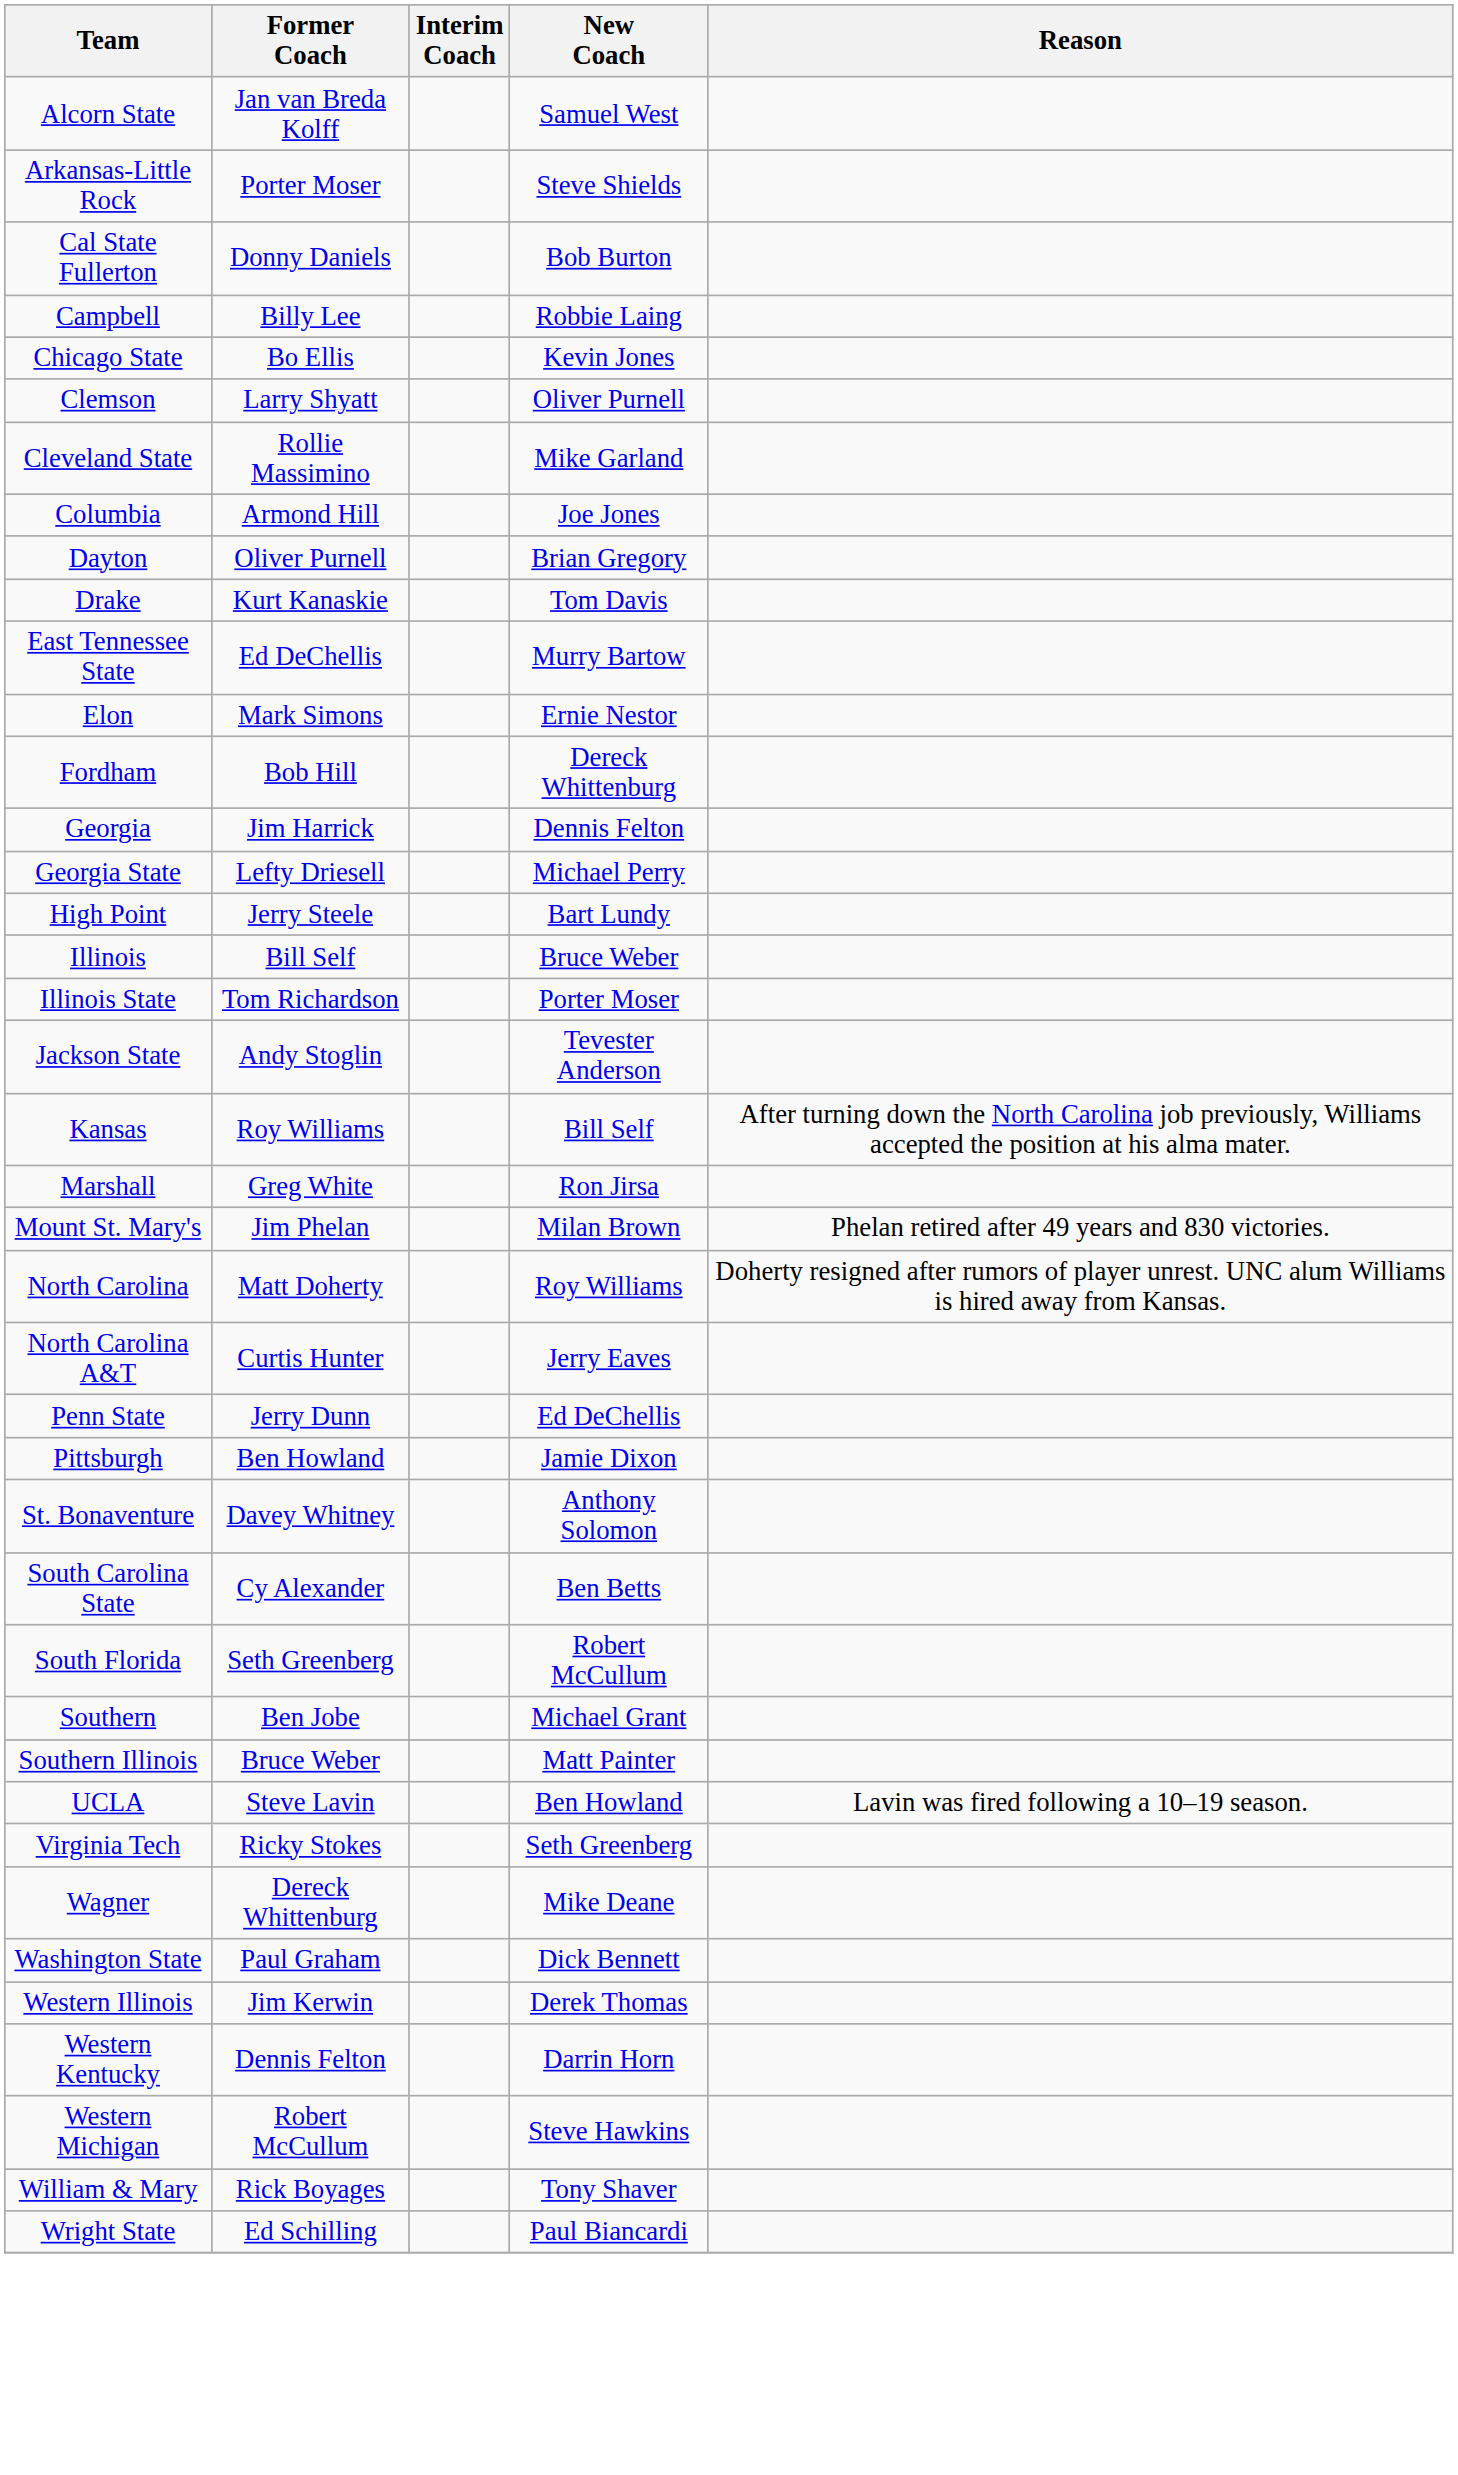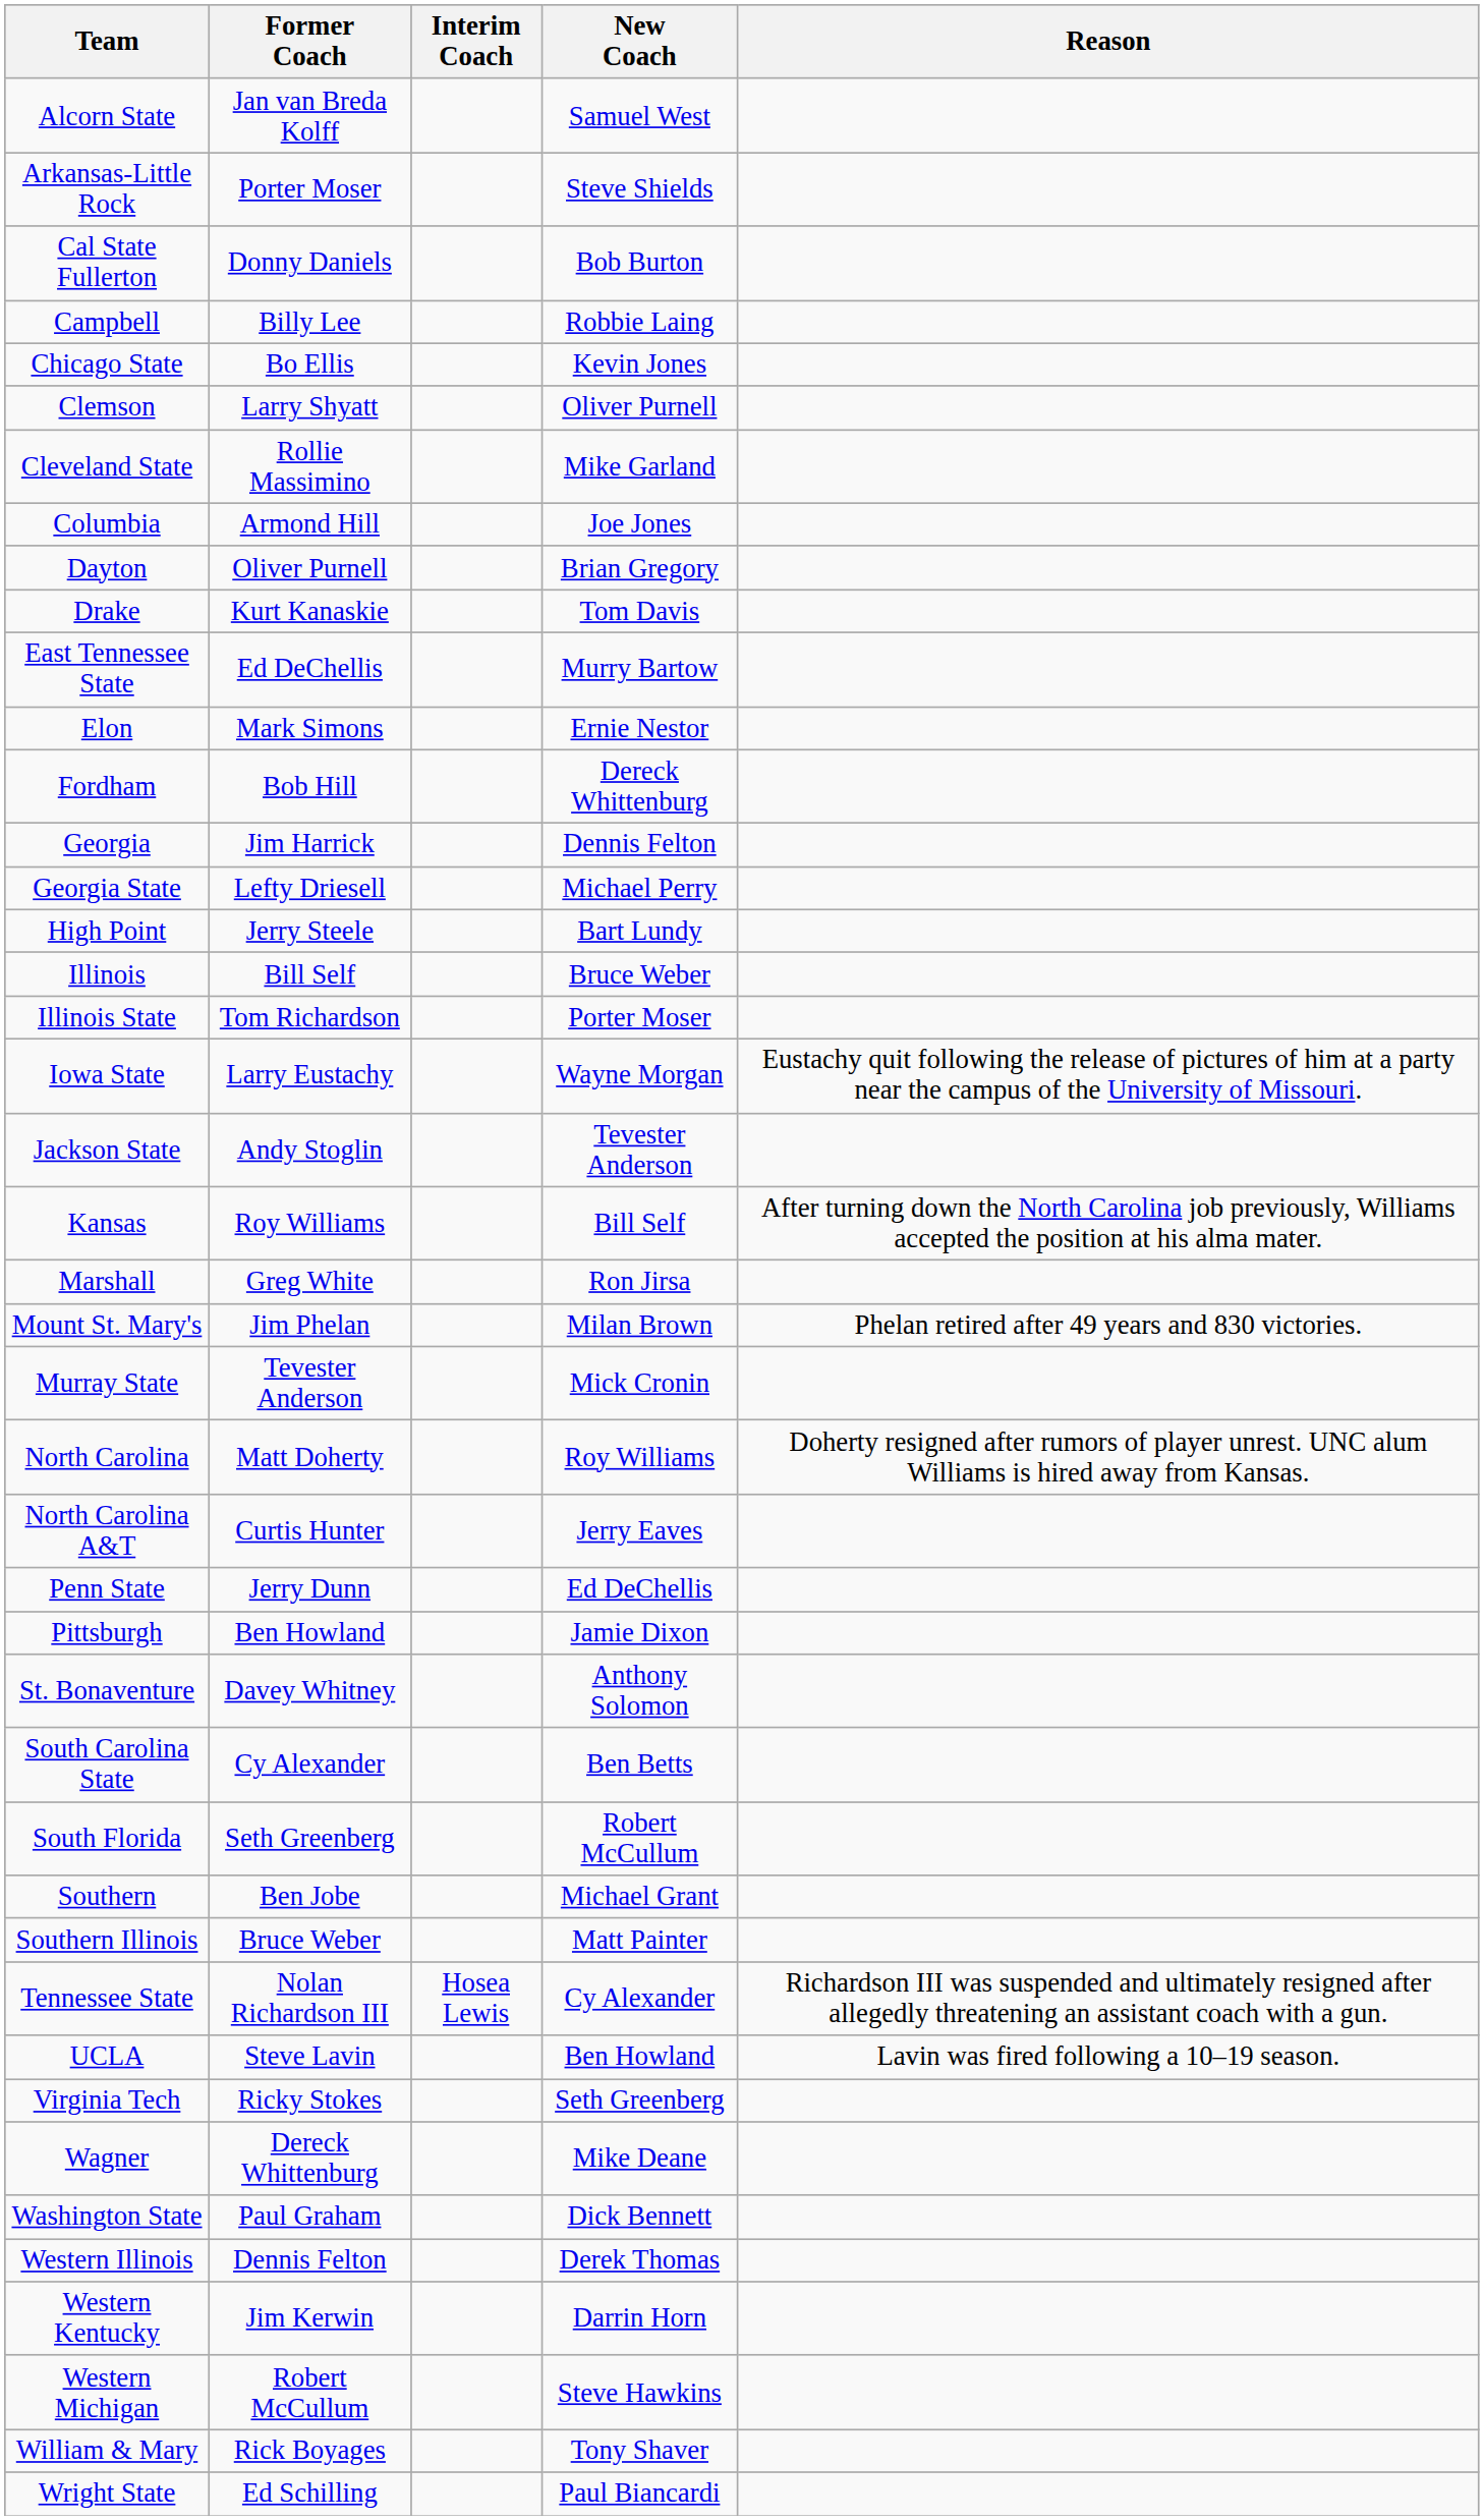 <table class="wikitable" style="text-align:center;">
 <tr>
 <th>Team</th>
 <th>Former<br>Coach</th>
 <th>Interim<br>Coach</th>
 <th>New<br>Coach</th>
 <th>Reason</th>
 </tr>
 <tr>
 <td><a href='#'>Alcorn State</a></td>
 <td><a href='#'>Jan van Breda Kolff</a></td>
 <td></td>
 <td><a href='#'>Samuel West</a></td>
 <td></td>
 </tr>
 <tr>
 <td><a href='#'>Arkansas-Little Rock</a></td>
 <td><a href='#'>Porter Moser</a></td>
 <td></td>
 <td><a href='#'>Steve Shields</a></td>
 <td></td>
 </tr>
 <tr>
 <td><a href='#'>Cal State Fullerton</a></td>
 <td><a href='#'>Donny Daniels</a></td>
 <td></td>
 <td><a href='#'>Bob Burton</a></td>
 <td></td>
 </tr>
 <tr>
 <td><a href='#'>Campbell</a></td>
 <td><a href='#'>Billy Lee</a></td>
 <td></td>
 <td><a href='#'>Robbie Laing</a></td>
 <td></td>
 </tr>
 <tr>
 <td><a href='#'>Chicago State</a></td>
 <td><a href='#'>Bo Ellis</a></td>
 <td></td>
 <td><a href='#'>Kevin Jones</a></td>
 <td></td>
 </tr>
 <tr>
 <td><a href='#'>Clemson</a></td>
 <td><a href='#'>Larry Shyatt</a></td>
 <td></td>
 <td><a href='#'>Oliver Purnell</a></td>
 <td></td>
 </tr>
 <tr>
 <td><a href='#'>Cleveland State</a></td>
 <td><a href='#'>Rollie Massimino</a></td>
 <td></td>
 <td><a href='#'>Mike Garland</a></td>
 <td></td>
 </tr>
 <tr>
 <td><a href='#'>Columbia</a></td>
 <td><a href='#'>Armond Hill</a></td>
 <td></td>
 <td><a href='#'>Joe Jones</a></td>
 <td></td>
 </tr>
 <tr>
 <td><a href='#'>Dayton</a></td>
 <td><a href='#'>Oliver Purnell</a></td>
 <td></td>
 <td><a href='#'>Brian Gregory</a></td>
 <td></td>
 </tr>
 <tr>
 <td><a href='#'>Drake</a></td>
 <td><a href='#'>Kurt Kanaskie</a></td>
 <td></td>
 <td><a href='#'>Tom Davis</a></td>
 <td></td>
 </tr>
 <tr>
 <td><a href='#'>East Tennessee State</a></td>
 <td><a href='#'>Ed DeChellis</a></td>
 <td></td>
 <td><a href='#'>Murry Bartow</a></td>
 <td></td>
 </tr>
 <tr>
 <td><a href='#'>Elon</a></td>
 <td><a href='#'>Mark Simons</a></td>
 <td></td>
 <td><a href='#'>Ernie Nestor</a></td>
 <td></td>
 </tr>
 <tr>
 <td><a href='#'>Fordham</a></td>
 <td><a href='#'>Bob Hill</a></td>
 <td></td>
 <td><a href='#'>Dereck Whittenburg</a></td>
 <td></td>
 </tr>
 <tr>
 <td><a href='#'>Georgia</a></td>
 <td><a href='#'>Jim Harrick</a></td>
 <td></td>
 <td><a href='#'>Dennis Felton</a></td>
 <td></td>
 </tr>
 <tr>
 <td><a href='#'>Georgia State</a></td>
 <td><a href='#'>Lefty Driesell</a></td>
 <td></td>
 <td><a href='#'>Michael Perry</a></td>
 <td></td>
 </tr>
 <tr>
 <td><a href='#'>High Point</a></td>
 <td><a href='#'>Jerry Steele</a></td>
 <td></td>
 <td><a href='#'>Bart Lundy</a></td>
 <td></td>
 </tr>
 <tr>
 <td><a href='#'>Illinois</a></td>
 <td><a href='#'>Bill Self</a></td>
 <td></td>
 <td><a href='#'>Bruce Weber</a></td>
 <td></td>
 </tr>
 <tr>
 <td><a href='#'>Illinois State</a></td>
 <td><a href='#'>Tom Richardson</a></td>
 <td></td>
 <td><a href='#'>Porter Moser</a></td>
 <td></td>
 </tr>
 <tr>
+<td><a href='#'>Iowa State</a></td>
+<td><a href='#'>Larry Eustachy</a></td>
+<td></td>
+<td><a href='#'>Wayne Morgan</a></td>
+<td>Eustachy quit following the release of pictures of him at a party near the campus of the <a href='#'>University of Missouri</a>.</td>
+</tr>
+<tr>
 <td><a href='#'>Jackson State</a></td>
 <td><a href='#'>Andy Stoglin</a></td>
 <td></td>
 <td><a href='#'>Tevester Anderson</a></td>
 <td></td>
 </tr>
 <tr>
 <td><a href='#'>Kansas</a></td>
 <td><a href='#'>Roy Williams</a></td>
 <td></td>
 <td><a href='#'>Bill Self</a></td>
 <td>After turning down the <a href='#'>North Carolina</a> job previously, Williams accepted the position at his alma mater.</td>
 </tr>
 <tr>
 <td><a href='#'>Marshall</a></td>
 <td><a href='#'>Greg White</a></td>
 <td></td>
 <td><a href='#'>Ron Jirsa</a></td>
 <td></td>
 </tr>
 <tr>
 <td><a href='#'>Mount St. Mary's</a></td>
 <td><a href='#'>Jim Phelan</a></td>
 <td></td>
 <td><a href='#'>Milan Brown</a></td>
 <td>Phelan retired after 49 years and 830 victories.</td>
+</tr>
+<tr>
+<td><a href='#'>Murray State</a></td>
+<td><a href='#'>Tevester Anderson</a></td>
+<td></td>
+<td><a href='#'>Mick Cronin</a></td>
+<td></td>
 </tr>
 <tr>
 <td><a href='#'>North Carolina</a></td>
 <td><a href='#'>Matt Doherty</a></td>
 <td></td>
 <td><a href='#'>Roy Williams</a></td>
 <td>Doherty resigned after rumors of player unrest.  UNC alum Williams is hired away from Kansas.</td>
 </tr>
 <tr>
 <td><a href='#'>North Carolina A&T</a></td>
 <td><a href='#'>Curtis Hunter</a></td>
 <td></td>
 <td><a href='#'>Jerry Eaves</a></td>
 <td></td>
 </tr>
 <tr>
 <td><a href='#'>Penn State</a></td>
 <td><a href='#'>Jerry Dunn</a></td>
 <td></td>
 <td><a href='#'>Ed DeChellis</a></td>
 <td></td>
 </tr>
 <tr>
 <td><a href='#'>Pittsburgh</a></td>
 <td><a href='#'>Ben Howland</a></td>
 <td></td>
 <td><a href='#'>Jamie Dixon</a></td>
 <td></td>
 </tr>
 <tr>
 <td><a href='#'>St. Bonaventure</a></td>
 <td><a href='#'>Davey Whitney</a></td>
 <td></td>
 <td><a href='#'>Anthony Solomon</a></td>
 <td></td>
 </tr>
 <tr>
 <td><a href='#'>South Carolina State</a></td>
 <td><a href='#'>Cy Alexander</a></td>
 <td></td>
 <td><a href='#'>Ben Betts</a></td>
 <td></td>
 </tr>
 <tr>
 <td><a href='#'>South Florida</a></td>
 <td><a href='#'>Seth Greenberg</a></td>
 <td></td>
 <td><a href='#'>Robert McCullum</a></td>
 <td></td>
 </tr>
 <tr>
 <td><a href='#'>Southern</a></td>
 <td><a href='#'>Ben Jobe</a></td>
 <td></td>
 <td><a href='#'>Michael Grant</a></td>
 <td></td>
 </tr>
 <tr>
 <td><a href='#'>Southern Illinois</a></td>
 <td><a href='#'>Bruce Weber</a></td>
 <td></td>
 <td><a href='#'>Matt Painter</a></td>
 <td></td>
 </tr>
 <tr>
+<td><a href='#'>Tennessee State</a></td>
+<td><a href='#'>Nolan Richardson III</a></td>
+<td><a href='#'>Hosea Lewis</a></td>
+<td><a href='#'>Cy Alexander</a></td>
+<td>Richardson III was suspended and ultimately resigned after allegedly threatening an assistant coach with a gun.</td>
+</tr>
+<tr>
 <td><a href='#'>UCLA</a></td>
 <td><a href='#'>Steve Lavin</a></td>
 <td></td>
 <td><a href='#'>Ben Howland</a></td>
 <td>Lavin was fired following a 10–19 season.</td>
 </tr>
 <tr>
 <td><a href='#'>Virginia Tech</a></td>
 <td><a href='#'>Ricky Stokes</a></td>
 <td></td>
 <td><a href='#'>Seth Greenberg</a></td>
 <td></td>
 </tr>
 <tr>
 <td><a href='#'>Wagner</a></td>
 <td><a href='#'>Dereck Whittenburg</a></td>
 <td></td>
 <td><a href='#'>Mike Deane</a></td>
 <td></td>
 </tr>
 <tr>
 <td><a href='#'>Washington State</a></td>
 <td><a href='#'>Paul Graham</a></td>
 <td></td>
 <td><a href='#'>Dick Bennett</a></td>
 <td></td>
 </tr>
 <tr>
 <td><a href='#'>Western Illinois</a></td>
-<td><a href='#'>Jim Kerwin</a></td>
+<td><a href='#'>Dennis Felton</a></td>
 <td></td>
 <td><a href='#'>Derek Thomas</a></td>
 <td></td>
 </tr>
 <tr>
 <td><a href='#'>Western Kentucky</a></td>
-<td><a href='#'>Dennis Felton</a></td>
+<td><a href='#'>Jim Kerwin</a></td>
 <td></td>
 <td><a href='#'>Darrin Horn</a></td>
 <td></td>
 </tr>
 <tr>
 <td><a href='#'>Western Michigan</a></td>
 <td><a href='#'>Robert McCullum</a></td>
 <td></td>
 <td><a href='#'>Steve Hawkins</a></td>
 <td></td>
 </tr>
 <tr>
 <td><a href='#'>William & Mary</a></td>
 <td><a href='#'>Rick Boyages</a></td>
 <td></td>
 <td><a href='#'>Tony Shaver</a></td>
 <td></td>
 </tr>
 <tr>
 <td><a href='#'>Wright State</a></td>
 <td><a href='#'>Ed Schilling</a></td>
 <td></td>
 <td><a href='#'>Paul Biancardi</a></td>
 <td></td>
 </tr>
 <tr>
 </tr>
 </table>
